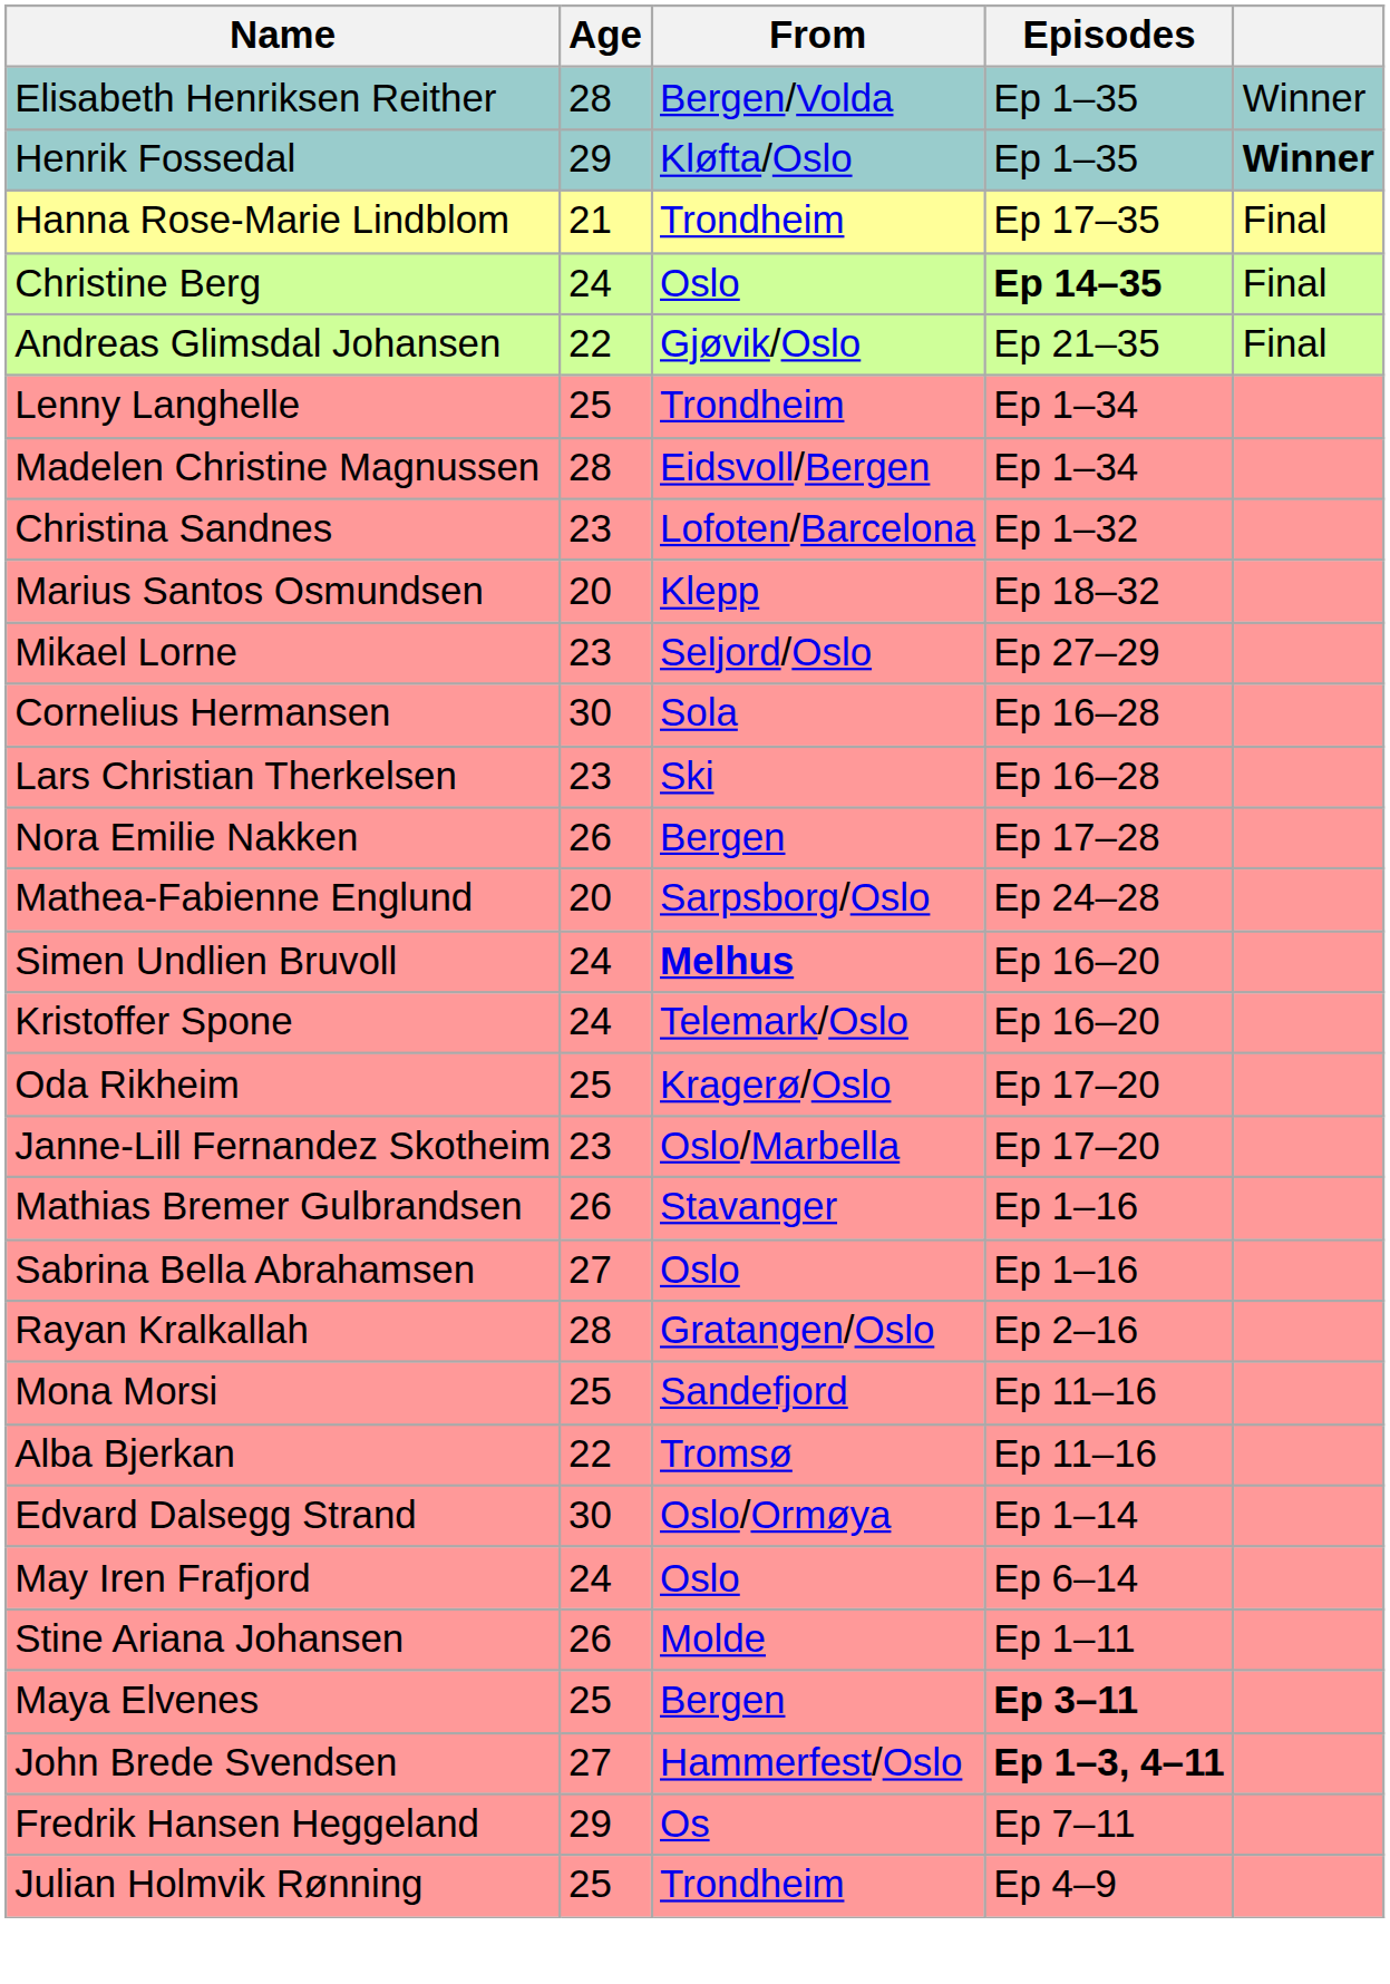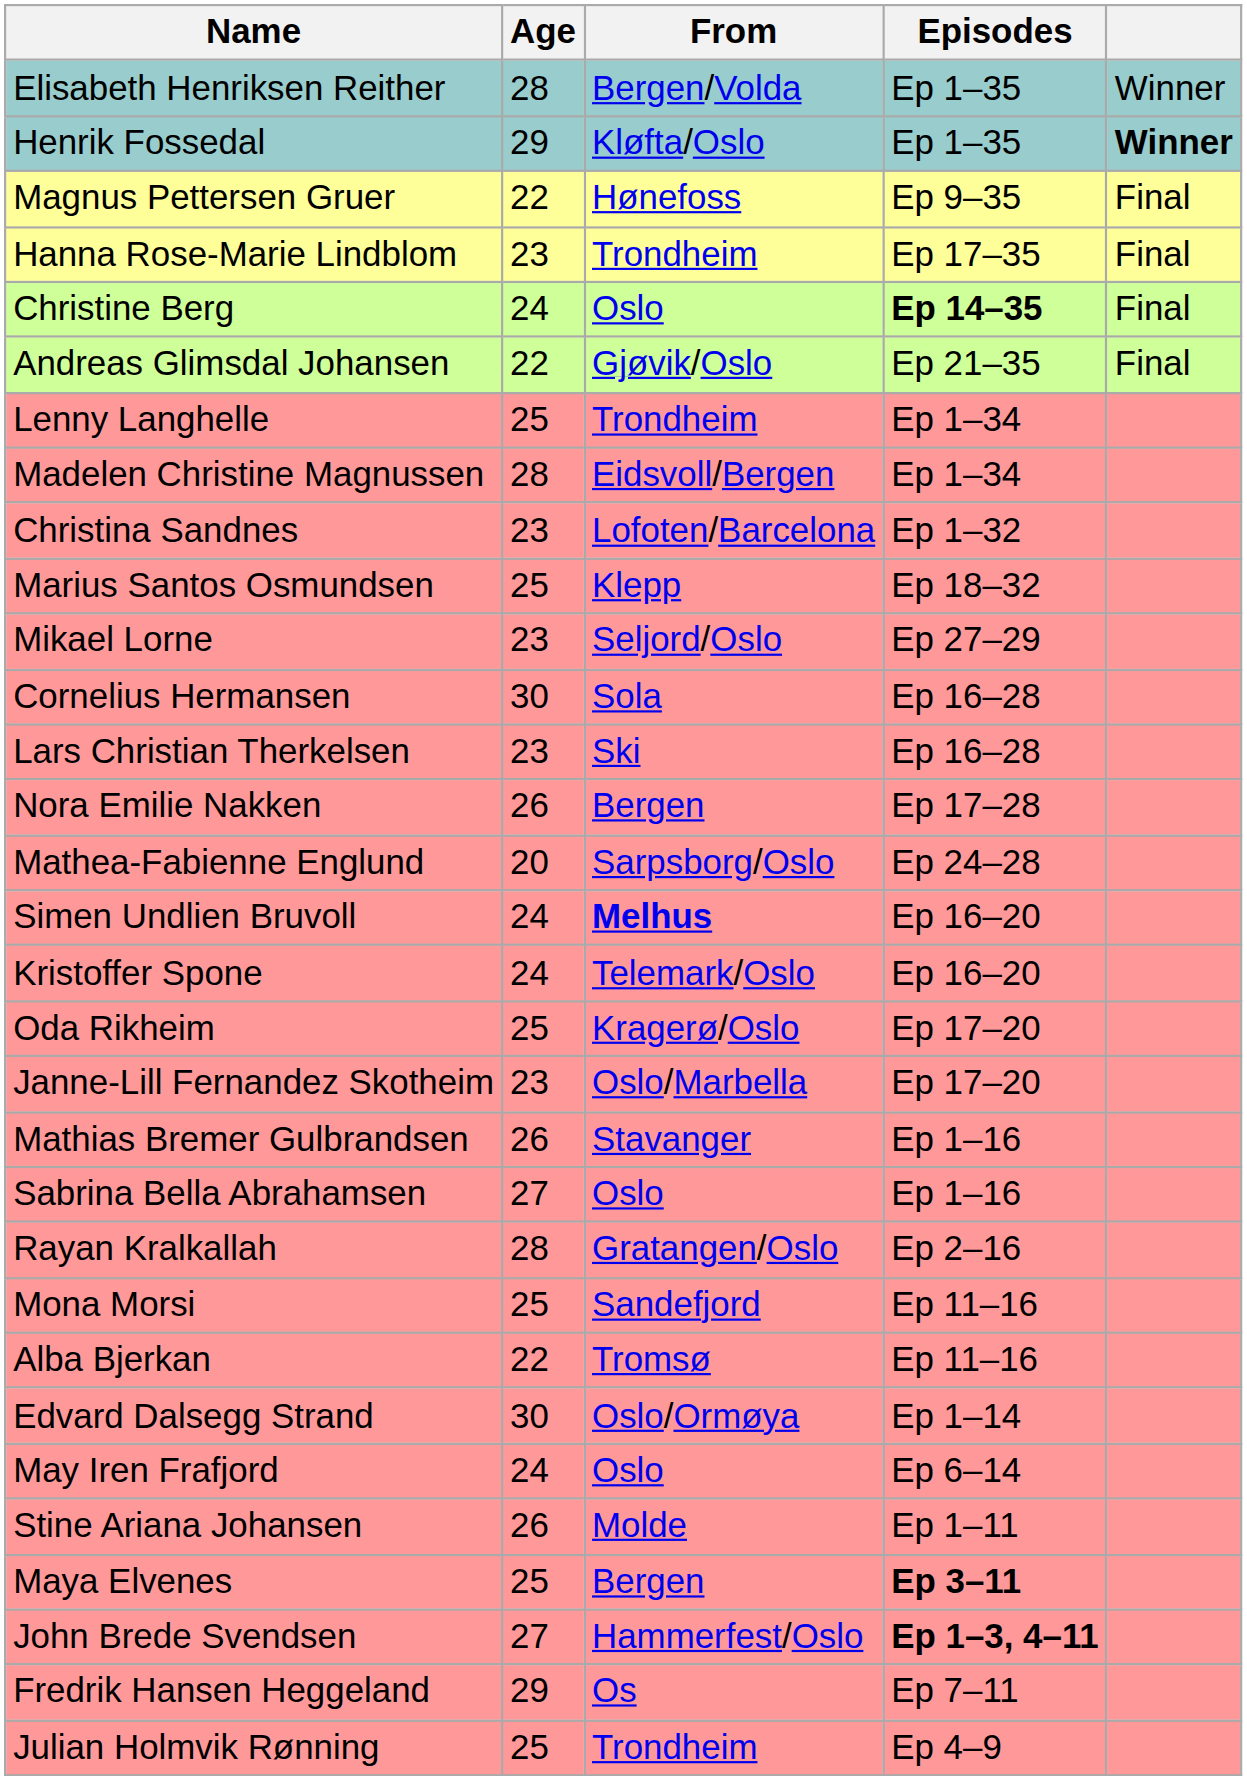 <table class="wikitable">
 <tr>
 <th>Name</th>
 <th>Age</th>
 <th>From</th>
 <th>Episodes</th>
 <th></th>
 </tr>
 <tr>
 <td style="background:#99CCCC;">Elisabeth Henriksen Reither</td>
 <td style="background:#99CCCC;">28</td>
 <td style="background:#99CCCC;"><a href='#'>Bergen</a>/<a href='#'>Volda</a></td>
 <td style="background:#99CCCC;">Ep 1–35</td>
 <td style="background:#99CCCC;">Winner</td>
 </tr>
 <tr>
 <td style="background:#99CCCC;">Henrik Fossedal</td>
 <td style="background:#99CCCC;">29</td>
 <td style="background:#99CCCC;"><a href='#'>Kløfta</a>/<a href='#'>Oslo</a></td>
 <td style="background:#99CCCC;">Ep 1–35</td>
 <td style="background:#99CCCC;"><strong>Winner</strong></td>
 </tr>
 <tr>
+<td style="background:#FFFF99;">Magnus Pettersen Gruer</td>
+<td style="background:#FFFF99;">22</td>
+<td style="background:#FFFF99;"><a href='#'>Hønefoss</a></td>
+<td style="background:#FFFF99;">Ep 9–35</td>
+<td style="background:#FFFF99;">Final</td>
+</tr>
+<tr>
 <td style="background:#FFFF99;">Hanna Rose-Marie Lindblom</td>
-<td style="background:#FFFF99;">21</td>
+<td style="background:#FFFF99;">23</td>
 <td style="background:#FFFF99;"><a href='#'>Trondheim</a></td>
 <td style="background:#FFFF99;">Ep 17–35</td>
 <td style="background:#FFFF99;">Final</td>
 </tr>
 <tr>
 <td style="background:#CFFF99;">Christine Berg</td>
 <td style="background:#CFFF99;">24</td>
 <td style="background:#CFFF99;"><a href='#'>Oslo</a></td>
 <td style="background:#CFFF99;"><strong>Ep 14–35</strong></td>
 <td style="background:#CFFF99;">Final</td>
 </tr>
 <tr>
 <td style="background:#CFFF99;">Andreas Glimsdal Johansen</td>
 <td style="background:#CFFF99;">22</td>
 <td style="background:#CFFF99;"><a href='#'>Gjøvik</a>/<a href='#'>Oslo</a></td>
 <td style="background:#CFFF99;">Ep 21–35</td>
 <td style="background:#CFFF99;">Final</td>
 </tr>
 <tr>
 <td style="background:#FF9999;">Lenny Langhelle</td>
 <td style="background:#FF9999;">25</td>
 <td style="background:#FF9999;"><a href='#'>Trondheim</a></td>
 <td style="background:#FF9999;">Ep 1–34</td>
 <td style="background:#FF9999;"></td>
 </tr>
 <tr>
 <td style="background:#FF9999;">Madelen Christine Magnussen</td>
 <td style="background:#FF9999;">28</td>
 <td style="background:#FF9999;"><a href='#'>Eidsvoll</a>/<a href='#'>Bergen</a></td>
 <td style="background:#FF9999;">Ep 1–34</td>
 <td style="background:#FF9999;"></td>
 </tr>
 <tr>
 <td style="background:#FF9999;">Christina Sandnes</td>
 <td style="background:#FF9999;">23</td>
 <td style="background:#FF9999;"><a href='#'>Lofoten</a>/<a href='#'>Barcelona</a></td>
 <td style="background:#FF9999;">Ep 1–32</td>
 <td style="background:#FF9999;"></td>
 </tr>
 <tr>
 <td style="background:#FF9999;">Marius Santos Osmundsen</td>
-<td style="background:#FF9999;">20</td>
+<td style="background:#FF9999;">25</td>
 <td style="background:#FF9999;"><a href='#'>Klepp</a></td>
 <td style="background:#FF9999;">Ep 18–32</td>
 <td style="background:#FF9999;"></td>
 </tr>
 <tr>
 <td style="background:#FF9999;">Mikael Lorne</td>
 <td style="background:#FF9999;">23</td>
 <td style="background:#FF9999;"><a href='#'>Seljord</a>/<a href='#'>Oslo</a></td>
 <td style="background:#FF9999;">Ep 27–29</td>
 <td style="background:#FF9999;"></td>
 </tr>
 <tr>
 <td style="background:#FF9999;">Cornelius Hermansen</td>
 <td style="background:#FF9999;">30</td>
 <td style="background:#FF9999;"><a href='#'>Sola</a></td>
 <td style="background:#FF9999;">Ep 16–28</td>
 <td style="background:#FF9999;"></td>
 </tr>
 <tr>
 <td style="background:#FF9999;">Lars Christian Therkelsen</td>
 <td style="background:#FF9999;">23</td>
 <td style="background:#FF9999;"><a href='#'>Ski</a></td>
 <td style="background:#FF9999;">Ep 16–28</td>
 <td style="background:#FF9999;"></td>
 </tr>
 <tr>
 <td style="background:#FF9999;">Nora Emilie Nakken</td>
 <td style="background:#FF9999;">26</td>
 <td style="background:#FF9999;"><a href='#'>Bergen</a></td>
 <td style="background:#FF9999;">Ep 17–28</td>
 <td style="background:#FF9999;"></td>
 </tr>
 <tr>
 <td style="background:#FF9999;">Mathea-Fabienne Englund</td>
 <td style="background:#FF9999;">20</td>
 <td style="background:#FF9999;"><a href='#'>Sarpsborg</a>/<a href='#'>Oslo</a></td>
 <td style="background:#FF9999;">Ep 24–28</td>
 <td style="background:#FF9999;"></td>
 </tr>
 <tr>
 <td style="background:#FF9999;">Simen Undlien Bruvoll</td>
 <td style="background:#FF9999;">24</td>
 <td style="background:#FF9999;"><strong><a href='#'>Melhus</a></strong></td>
 <td style="background:#FF9999;">Ep 16–20</td>
 <td style="background:#FF9999;"></td>
 </tr>
 <tr>
 <td style="background:#FF9999;">Kristoffer Spone</td>
 <td style="background:#FF9999;">24</td>
 <td style="background:#FF9999;"><a href='#'>Telemark</a>/<a href='#'>Oslo</a></td>
 <td style="background:#FF9999;">Ep 16–20</td>
 <td style="background:#FF9999;"></td>
 </tr>
 <tr>
 <td style="background:#FF9999;">Oda Rikheim</td>
 <td style="background:#FF9999;">25</td>
 <td style="background:#FF9999;"><a href='#'>Kragerø</a>/<a href='#'>Oslo</a></td>
 <td style="background:#FF9999;">Ep 17–20</td>
 <td style="background:#FF9999;"></td>
 </tr>
 <tr>
 <td style="background:#FF9999;">Janne-Lill Fernandez Skotheim</td>
 <td style="background:#FF9999;">23</td>
 <td style="background:#FF9999;"><a href='#'>Oslo</a>/<a href='#'>Marbella</a></td>
 <td style="background:#FF9999;">Ep 17–20</td>
 <td style="background:#FF9999;"></td>
 </tr>
 <tr>
 <td style="background:#FF9999;">Mathias Bremer Gulbrandsen</td>
 <td style="background:#FF9999;">26</td>
 <td style="background:#FF9999;"><a href='#'>Stavanger</a></td>
 <td style="background:#FF9999;">Ep 1–16</td>
 <td style="background:#FF9999;"></td>
 </tr>
 <tr>
 <td style="background:#FF9999;">Sabrina Bella Abrahamsen</td>
 <td style="background:#FF9999;">27</td>
 <td style="background:#FF9999;"><a href='#'>Oslo</a></td>
 <td style="background:#FF9999;">Ep 1–16</td>
 <td style="background:#FF9999;"></td>
 </tr>
 <tr>
 <td style="background:#FF9999;">Rayan Kralkallah</td>
 <td style="background:#FF9999;">28</td>
 <td style="background:#FF9999;"><a href='#'>Gratangen</a>/<a href='#'>Oslo</a></td>
 <td style="background:#FF9999;">Ep 2–16</td>
 <td style="background:#FF9999;"></td>
 </tr>
 <tr>
 <td style="background:#FF9999;">Mona Morsi</td>
 <td style="background:#FF9999;">25</td>
 <td style="background:#FF9999;"><a href='#'>Sandefjord</a></td>
 <td style="background:#FF9999;">Ep 11–16</td>
 <td style="background:#FF9999;"></td>
 </tr>
 <tr>
 <td style="background:#FF9999;">Alba Bjerkan</td>
 <td style="background:#FF9999;">22</td>
 <td style="background:#FF9999;"><a href='#'>Tromsø</a></td>
 <td style="background:#FF9999;">Ep 11–16</td>
 <td style="background:#FF9999;"></td>
 </tr>
 <tr>
 <td style="background:#FF9999;">Edvard Dalsegg Strand</td>
 <td style="background:#FF9999;">30</td>
 <td style="background:#FF9999;"><a href='#'>Oslo</a>/<a href='#'>Ormøya</a></td>
 <td style="background:#FF9999;">Ep 1–14</td>
 <td style="background:#FF9999;"></td>
 </tr>
 <tr>
 <td style="background:#FF9999;">May Iren Frafjord</td>
 <td style="background:#FF9999;">24</td>
 <td style="background:#FF9999;"><a href='#'>Oslo</a></td>
 <td style="background:#FF9999;">Ep 6–14</td>
 <td style="background:#FF9999;"></td>
 </tr>
 <tr>
 <td style="background:#FF9999;">Stine Ariana Johansen</td>
 <td style="background:#FF9999;">26</td>
 <td style="background:#FF9999;"><a href='#'>Molde</a></td>
 <td style="background:#FF9999;">Ep 1–11</td>
 <td style="background:#FF9999;"></td>
 </tr>
 <tr>
 <td style="background:#FF9999;">Maya Elvenes</td>
 <td style="background:#FF9999;">25</td>
 <td style="background:#FF9999;"><a href='#'>Bergen</a></td>
 <td style="background:#FF9999;"><strong>Ep 3–11</strong></td>
 <td style="background:#FF9999;"></td>
 </tr>
 <tr>
 <td style="background:#FF9999;">John Brede Svendsen</td>
 <td style="background:#FF9999;">27</td>
 <td style="background:#FF9999;"><a href='#'>Hammerfest</a>/<a href='#'>Oslo</a></td>
 <td style="background:#FF9999;"><strong>Ep 1–3, 4–11</strong></td>
 <td style="background:#FF9999;"></td>
 </tr>
 <tr>
 <td style="background:#FF9999;">Fredrik Hansen Heggeland</td>
 <td style="background:#FF9999;">29</td>
 <td style="background:#FF9999;"><a href='#'>Os</a></td>
 <td style="background:#FF9999;">Ep 7–11</td>
 <td style="background:#FF9999;"></td>
 </tr>
 <tr>
 <td style="background:#FF9999;">Julian Holmvik Rønning</td>
 <td style="background:#FF9999;">25</td>
 <td style="background:#FF9999;"><a href='#'>Trondheim</a></td>
 <td style="background:#FF9999;">Ep 4–9</td>
 <td style="background:#FF9999;"></td>
 </tr>
 </table>
